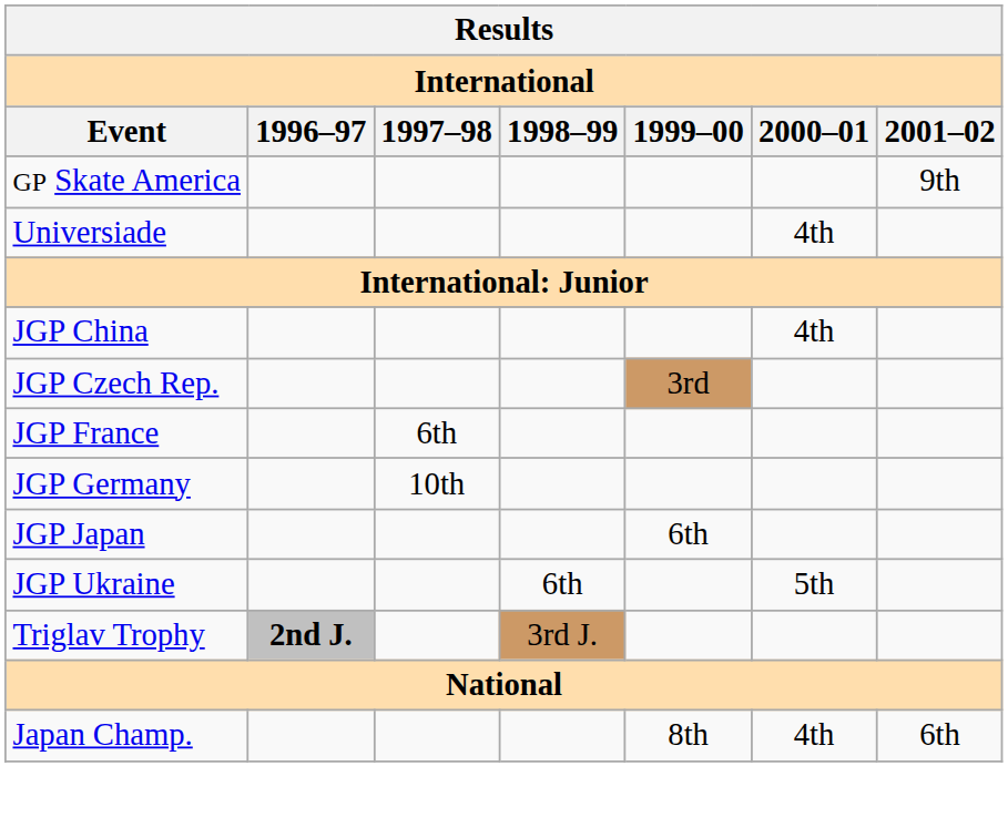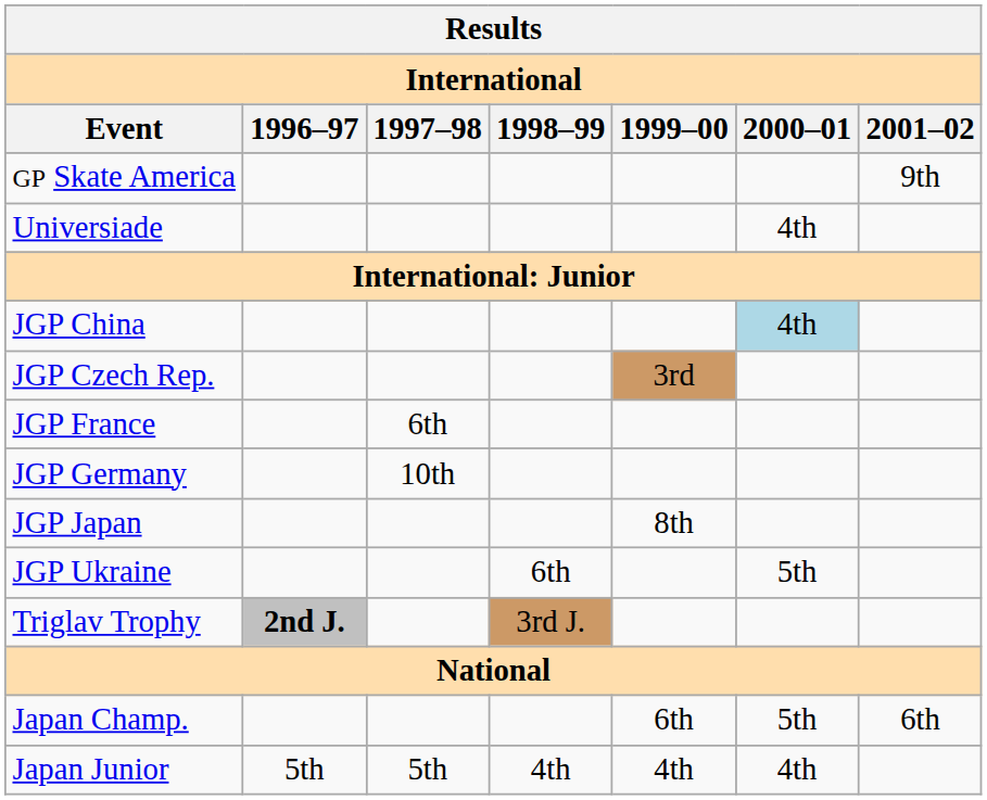 <table class="wikitable" style="text-align:center">
 <tr>
 <th colspan=7 align=center><strong>Results</strong></th>
 </tr>
 <tr>
 <th style="background-color: #ffdead; " colspan=7 align=center><strong>International</strong></th>
 </tr>
 <tr>
 <th>Event</th>
 <th>1996–97</th>
 <th>1997–98</th>
 <th>1998–99</th>
 <th>1999–00</th>
 <th>2000–01</th>
 <th>2001–02</th>
 </tr>
 <tr>
 <td align=left><small>GP</small> <a href='#'>Skate America</a></td>
 <td></td>
 <td></td>
 <td></td>
 <td></td>
 <td></td>
 <td>9th</td>
 </tr>
 <tr>
 <td align=left><a href='#'>Universiade</a></td>
 <td></td>
 <td></td>
 <td></td>
 <td></td>
 <td>4th</td>
 <td></td>
 </tr>
 <tr>
 <th style="background-color: #ffdead; " colspan=7 align=center><strong>International: Junior</strong></th>
 </tr>
 <tr>
 <td align=left><a href='#'>JGP China</a></td>
 <td></td>
 <td></td>
 <td></td>
 <td></td>
-<td>4th</td>
+<td style="background: lightblue;">4th</td>
 <td></td>
 </tr>
 <tr>
 <td align=left><a href='#'>JGP Czech Rep.</a></td>
 <td></td>
 <td></td>
 <td></td>
 <td bgcolor=cc9966>3rd</td>
 <td></td>
 <td></td>
 </tr>
 <tr>
 <td align=left><a href='#'>JGP France</a></td>
 <td></td>
 <td>6th</td>
 <td></td>
 <td></td>
 <td></td>
 <td></td>
 </tr>
 <tr>
 <td align=left><a href='#'>JGP Germany</a></td>
 <td></td>
 <td>10th</td>
 <td></td>
 <td></td>
 <td></td>
 <td></td>
 </tr>
 <tr>
 <td align=left><a href='#'>JGP Japan</a></td>
 <td></td>
 <td></td>
 <td></td>
-<td>6th</td>
+<td>8th</td>
 <td></td>
 <td></td>
 </tr>
 <tr>
 <td align=left><a href='#'>JGP Ukraine</a></td>
 <td></td>
 <td></td>
 <td>6th</td>
 <td></td>
 <td>5th</td>
 <td></td>
 </tr>
 <tr>
 <td align=left><a href='#'>Triglav Trophy</a></td>
 <td bgcolor=silver><strong>2nd J.</strong></td>
 <td></td>
 <td bgcolor=cc9966>3rd J.</td>
 <td></td>
 <td></td>
 <td></td>
 </tr>
 <tr>
 <th style="background-color: #ffdead; " colspan=7 align=center><strong>National</strong></th>
 </tr>
 <tr>
 <td align=left><a href='#'>Japan Champ.</a></td>
 <td></td>
 <td></td>
 <td></td>
-<td>8th</td>
-<td>4th</td>
+<td>6th</td>
+<td>5th</td>
 <td>6th</td>
 </tr>
+<tr>
+<td align=left><a href='#'>Japan Junior</a></td>
+<td>5th</td>
+<td>5th</td>
+<td>4th</td>
+<td>4th</td>
+<td>4th</td>
+<td></td>
+</tr>
 </table>
